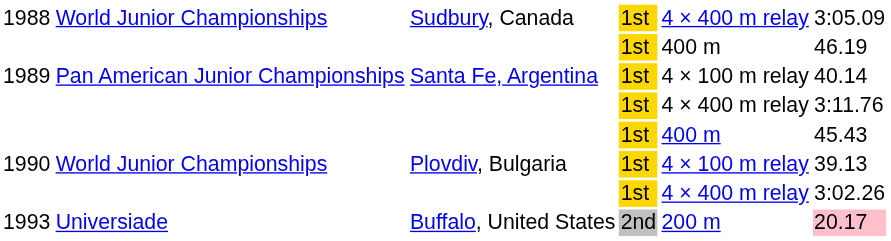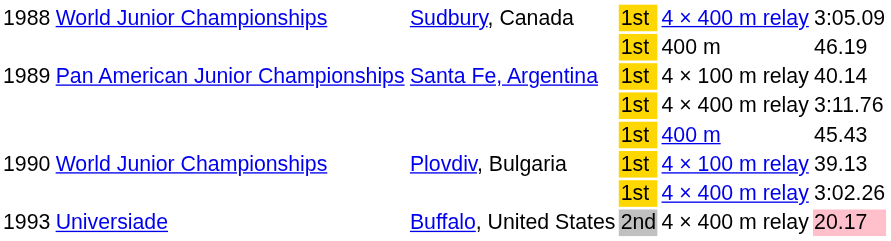 <table>
 <tr>
 <td>1988</td>
 <td><a href='#'>World Junior Championships</a></td>
 <td><a href='#'>Sudbury</a>, Canada</td>
 <td bgcolor=gold>1st</td>
 <td><a href='#'>4 × 400 m relay</a></td>
 <td>3:05.09</td>
 </tr>
 <tr>
 <td rowspan=3>1989</td>
 <td rowspan=3><a href='#'>Pan American Junior Championships</a></td>
 <td rowspan=3><a href='#'>Santa Fe, Argentina</a></td>
 <td bgcolor=gold>1st</td>
 <td>400 m</td>
 <td>46.19</td>
 </tr>
 <tr>
 <td bgcolor=gold>1st</td>
 <td>4 × 100 m relay</td>
 <td>40.14</td>
 </tr>
 <tr>
 <td bgcolor=gold>1st</td>
 <td>4 × 400 m relay</td>
 <td>3:11.76</td>
 </tr>
 <tr>
 <td rowspan=3>1990</td>
 <td rowspan=3><a href='#'>World Junior Championships</a></td>
 <td rowspan=3><a href='#'>Plovdiv</a>, Bulgaria</td>
 <td bgcolor=gold>1st</td>
 <td><a href='#'>400 m</a></td>
 <td>45.43</td>
 </tr>
 <tr>
 <td bgcolor=gold>1st</td>
 <td><a href='#'>4 × 100 m relay</a></td>
 <td>39.13</td>
 </tr>
 <tr>
 <td bgcolor=gold>1st</td>
 <td><a href='#'>4 × 400 m relay</a></td>
 <td>3:02.26</td>
 </tr>
 <tr>
 <td>1993</td>
 <td><a href='#'>Universiade</a></td>
 <td><a href='#'>Buffalo</a>, United States</td>
 <td bgcolor=silver>2nd</td>
-<td><a href='#'>200 m</a></td>
+<td>4 × 400 m relay</td>
 <td style="background: pink;">20.17</td>
 </tr>
 </table>
